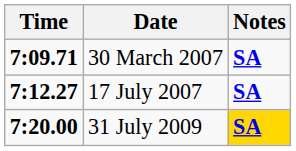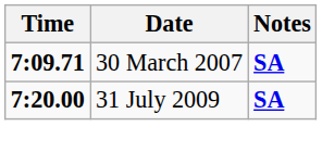 <table class="wikitable">
 <tr>
 <th>Time</th>
 <th>Date</th>
 <th>Notes</th>
 </tr>
 <tr>
 <td><strong>7:09.71</strong></td>
 <td>30 March 2007</td>
 <td><strong><a href='#'>SA</a></strong></td>
 </tr>
 <tr>
-<td><strong>7:12.27</strong></td>
-<td>17 July 2007</td>
+<td><strong>7:20.00</strong></td>
+<td>31 July 2009</td>
 <td><strong><a href='#'>SA</a></strong></td>
 </tr>
-<tr>
-<td><strong>7:20.00</strong></td>
-<td>31 July 2009</td>
-<td style="background: gold;"><strong><a href='#'>SA</a></strong></td>
-</tr>
 </table>
